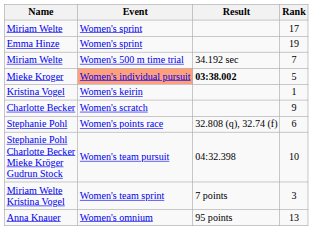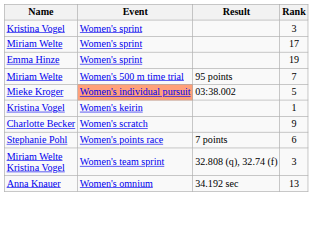 <table class="wikitable sortable">
 <tr>
 <th>Name</th>
 <th>Event</th>
 <th>Result</th>
 <th>Rank</th>
+</tr>
+<tr>
+<td><a href='#'>Kristina Vogel</a></td>
+<td><a href='#'>Women's sprint</a></td>
+<td></td>
+<td align=center>3</td>
 </tr>
 <tr>
 <td><a href='#'>Miriam Welte</a></td>
 <td><a href='#'>Women's sprint</a></td>
 <td></td>
 <td align=center>17</td>
 </tr>
 <tr>
 <td><a href='#'>Emma Hinze</a></td>
 <td><a href='#'>Women's sprint</a></td>
 <td></td>
 <td align=center>19</td>
 </tr>
 <tr>
 <td><a href='#'>Miriam Welte</a></td>
 <td><a href='#'>Women's 500 m time trial</a></td>
-<td>34.192 sec</td>
+<td>95 points</td>
 <td align=center>7</td>
 </tr>
 <tr>
 <td><a href='#'>Mieke Kroger</a></td>
 <td style="background: lightsalmon;"><a href='#'>Women's individual pursuit</a></td>
-<td><strong>03:38.002</strong></td>
+<td>03:38.002</td>
 <td align=center>5</td>
 </tr>
 <tr>
 <td><a href='#'>Kristina Vogel</a></td>
 <td><a href='#'>Women's keirin</a></td>
 <td></td>
 <td align=center>1</td>
 </tr>
 <tr>
 <td><a href='#'>Charlotte Becker</a></td>
 <td><a href='#'>Women's scratch</a></td>
 <td></td>
 <td align=center>9</td>
 </tr>
 <tr>
 <td><a href='#'>Stephanie Pohl</a></td>
 <td><a href='#'>Women's points race</a></td>
-<td>32.808 (q), 32.74 (f)</td>
+<td>7 points</td>
 <td align=center>6</td>
-</tr>
-<tr>
-<td><a href='#'>Stephanie Pohl</a><br><a href='#'>Charlotte Becker</a><br><a href='#'>Mieke Kröger</a><br><a href='#'>Gudrun Stock</a></td>
-<td><a href='#'>Women's team pursuit</a></td>
-<td>04:32.398</td>
-<td align=center>10</td>
 </tr>
 <tr>
 <td><a href='#'>Miriam Welte</a><br><a href='#'>Kristina Vogel</a></td>
 <td><a href='#'>Women's team sprint</a></td>
-<td>7 points</td>
+<td>32.808 (q), 32.74 (f)</td>
 <td align=center>3</td>
 </tr>
 <tr>
 <td><a href='#'>Anna Knauer</a></td>
 <td><a href='#'>Women's omnium</a></td>
-<td>95 points</td>
+<td>34.192 sec</td>
 <td align=center>13</td>
 </tr>
 </table>
